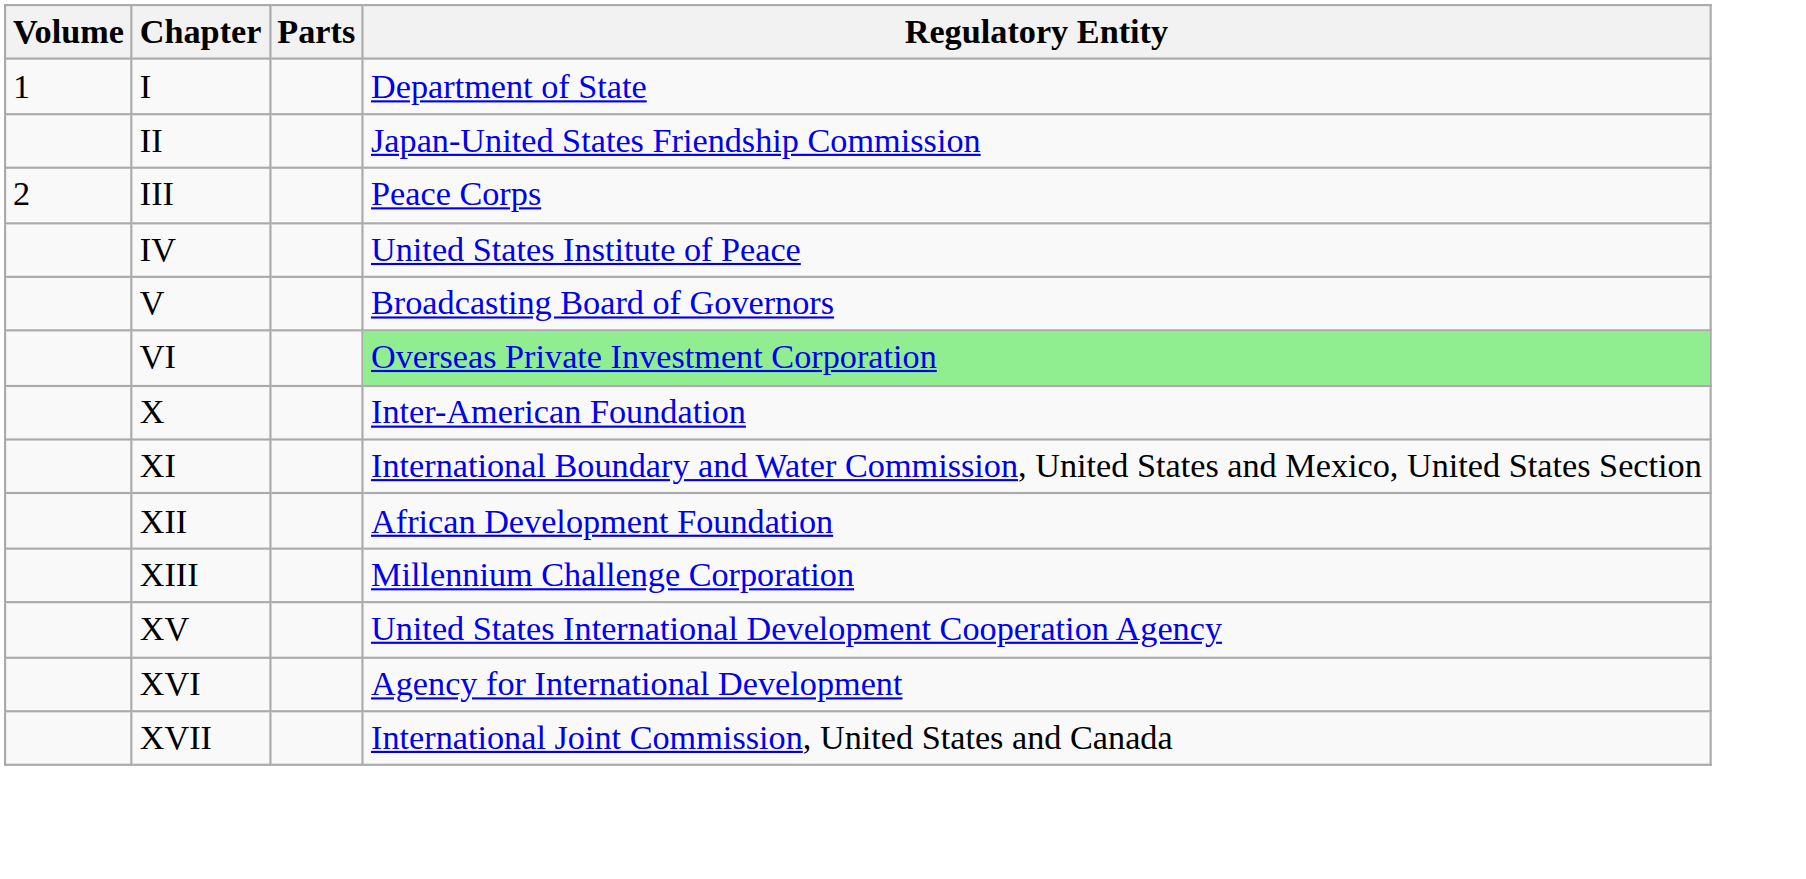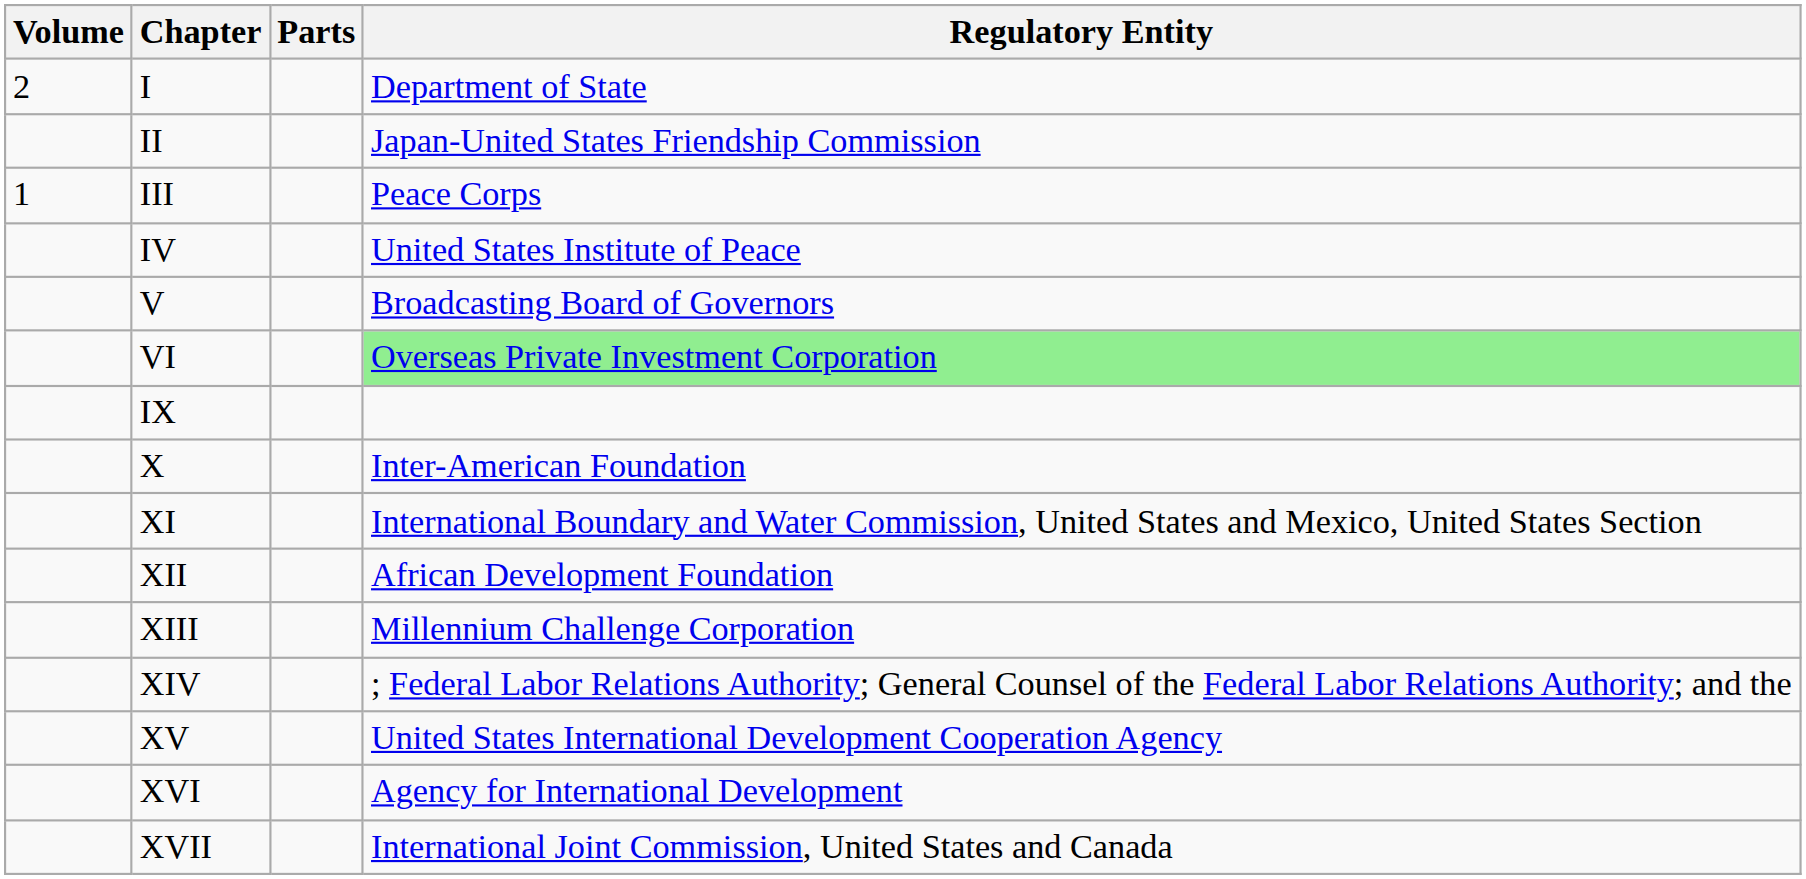 <table class="wikitable">
 <tr>
 <th>Volume</th>
 <th>Chapter</th>
 <th>Parts</th>
 <th>Regulatory Entity</th>
 </tr>
 <tr>
-<td>1</td>
+<td>2</td>
 <td>I</td>
 <td></td>
 <td><a href='#'>Department of State</a></td>
 </tr>
 <tr>
 <td></td>
 <td>II</td>
 <td></td>
 <td><a href='#'>Japan-United States Friendship Commission</a></td>
 </tr>
 <tr>
-<td>2</td>
+<td>1</td>
 <td>III</td>
 <td></td>
 <td><a href='#'>Peace Corps</a></td>
 </tr>
 <tr>
 <td></td>
 <td>IV</td>
 <td></td>
 <td><a href='#'>United States Institute of Peace</a></td>
 </tr>
 <tr>
 <td></td>
 <td>V</td>
 <td></td>
 <td><a href='#'>Broadcasting Board of Governors</a></td>
 </tr>
 <tr>
 <td></td>
 <td>VI</td>
 <td></td>
 <td style="background: lightgreen;"><a href='#'>Overseas Private Investment Corporation</a></td>
+</tr>
+<tr>
+<td></td>
+<td>IX</td>
+<td></td>
+<td></td>
 </tr>
 <tr>
 <td></td>
 <td>X</td>
 <td></td>
 <td><a href='#'>Inter-American Foundation</a></td>
 </tr>
 <tr>
 <td></td>
 <td>XI</td>
 <td></td>
 <td><a href='#'>International Boundary and Water Commission</a>, United States and Mexico, United States Section</td>
 </tr>
 <tr>
 <td></td>
 <td>XII</td>
 <td></td>
 <td><a href='#'>African Development Foundation</a></td>
 </tr>
 <tr>
 <td></td>
 <td>XIII</td>
 <td></td>
 <td><a href='#'>Millennium Challenge Corporation</a></td>
 </tr>
 <tr>
 <td></td>
+<td>XIV</td>
+<td></td>
+<td>; <a href='#'>Federal Labor Relations Authority</a>; General Counsel of the <a href='#'>Federal Labor Relations Authority</a>; and the </td>
+</tr>
+<tr>
+<td></td>
 <td>XV</td>
 <td></td>
 <td><a href='#'>United States International Development Cooperation Agency</a></td>
 </tr>
 <tr>
 <td></td>
 <td>XVI</td>
 <td></td>
 <td><a href='#'>Agency for International Development</a></td>
 </tr>
 <tr>
 <td></td>
 <td>XVII</td>
 <td></td>
 <td><a href='#'>International Joint Commission</a>, United States and Canada</td>
 </tr>
 </table>
